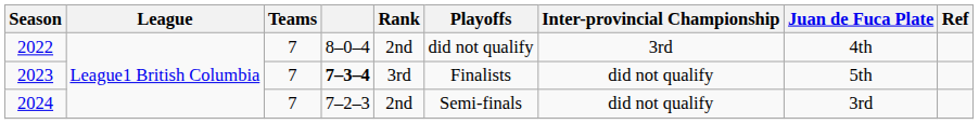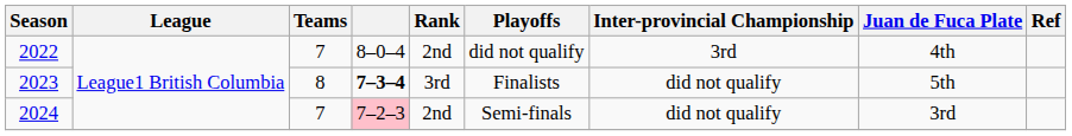 <table class="wikitable" style="text-align: center;">
 <tr>
 <th>Season</th>
 <th>League</th>
 <th>Teams</th>
 <th></th>
 <th>Rank</th>
 <th>Playoffs</th>
 <th>Inter-provincial Championship</th>
 <th><a href='#'>Juan de Fuca Plate</a></th>
 <th>Ref</th>
 </tr>
 <tr>
 <td><a href='#'>2022</a></td>
 <td rowspan="3"><a href='#'>League1 British Columbia</a></td>
 <td>7</td>
 <td>8–0–4</td>
 <td>2nd</td>
 <td>did not qualify</td>
 <td>3rd</td>
 <td>4th</td>
 <td></td>
 </tr>
 <tr>
 <td><a href='#'>2023</a></td>
-<td>7</td>
+<td>8</td>
 <td><strong>7–3–4</strong></td>
 <td>3rd</td>
 <td>Finalists</td>
 <td>did not qualify</td>
 <td>5th</td>
 <td></td>
 </tr>
 <tr>
 <td><a href='#'>2024</a></td>
 <td>7</td>
-<td>7–2–3</td>
+<td style="background: pink;">7–2–3</td>
 <td>2nd</td>
 <td>Semi-finals</td>
 <td>did not qualify</td>
 <td>3rd</td>
 <td></td>
 </tr>
 <tr>
 </tr>
 </table>
